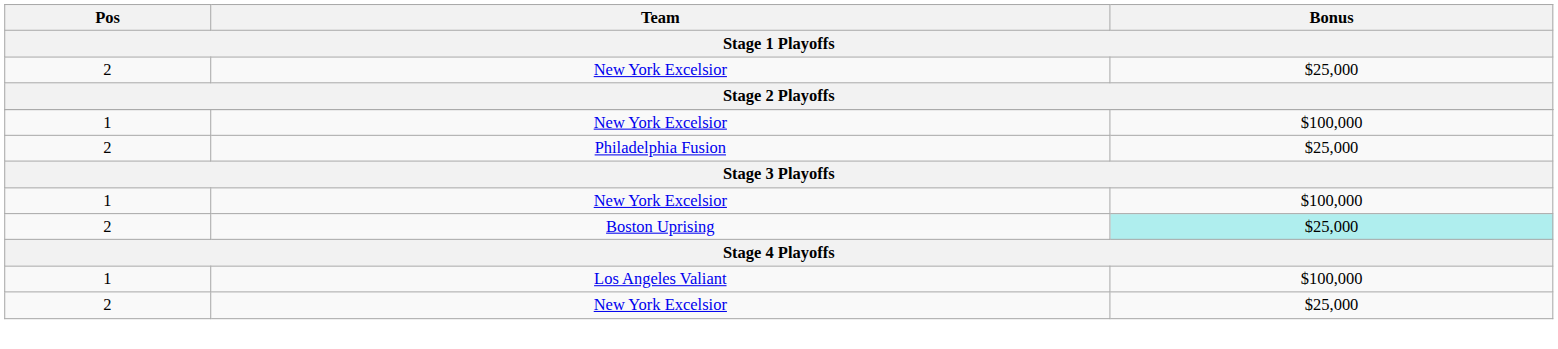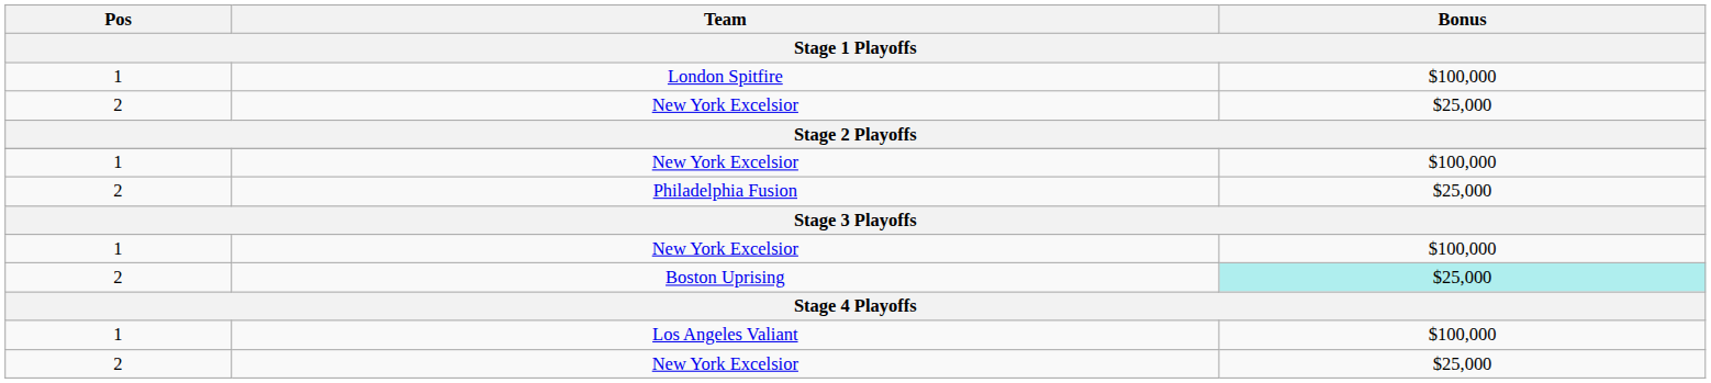 <table class="wikitable" style="text-align: center; margin-left: auto; margin-right: auto; border: none; width:95%;">
 <tr>
 <th>Pos</th>
 <th>Team</th>
 <th>Bonus</th>
 </tr>
 <tr>
 <th colspan="3">Stage 1 Playoffs</th>
+</tr>
+<tr>
+<td>1</td>
+<td><a href='#'>London Spitfire</a></td>
+<td>$100,000</td>
 </tr>
 <tr>
 <td>2</td>
 <td><a href='#'>New York Excelsior</a></td>
 <td>$25,000</td>
 </tr>
 <tr>
 <th colspan="3">Stage 2 Playoffs</th>
 </tr>
 <tr>
 </tr>
 <tr>
 <td>1</td>
 <td><a href='#'>New York Excelsior</a></td>
 <td>$100,000</td>
 </tr>
 <tr>
 <td>2</td>
 <td><a href='#'>Philadelphia Fusion</a></td>
 <td>$25,000</td>
 </tr>
 <tr>
 <th colspan="3">Stage 3 Playoffs</th>
 </tr>
 <tr>
 <td>1</td>
 <td><a href='#'>New York Excelsior</a></td>
 <td>$100,000</td>
 </tr>
 <tr>
 <td>2</td>
 <td><a href='#'>Boston Uprising</a></td>
 <td style="background: paleturquoise;">$25,000</td>
 </tr>
 <tr>
 <th colspan="3">Stage 4 Playoffs</th>
 </tr>
 <tr>
 <td>1</td>
 <td><a href='#'>Los Angeles Valiant</a></td>
 <td>$100,000</td>
 </tr>
 <tr>
 <td>2</td>
 <td><a href='#'>New York Excelsior</a></td>
 <td>$25,000</td>
 </tr>
 </table>
